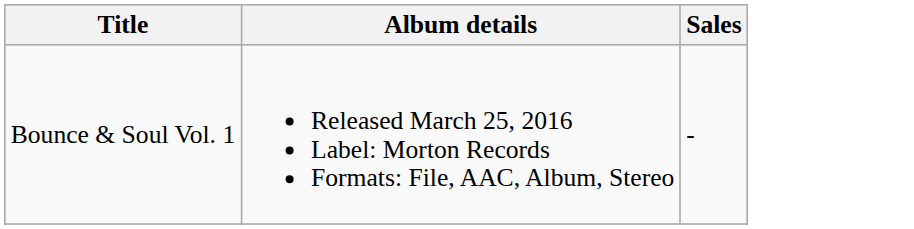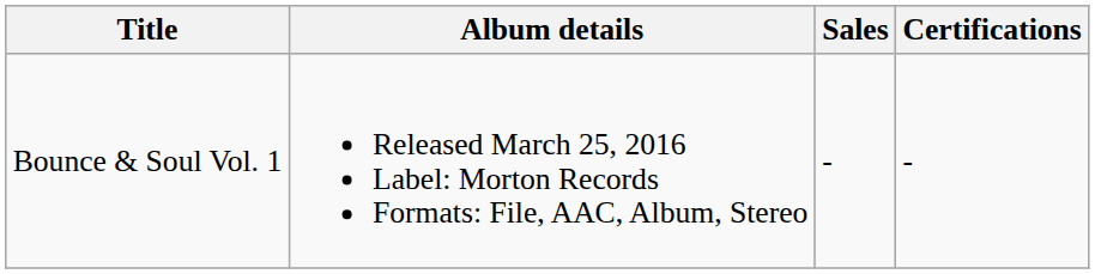 <table class="wikitable sortable">
 <tr>
 <th>Title</th>
 <th>Album details</th>
 <th>Sales</th>
+<th>Certifications</th>
 </tr>
 <tr>
 <td>Bounce & Soul Vol. 1</td>
 <td><br><ul><li>Released March 25, 2016</li><li>Label: Morton Records</li><li>Formats: File, AAC, Album, Stereo</li></ul></td>
 <td>-</td>
+<td>-</td>
 </tr>
 </table>
